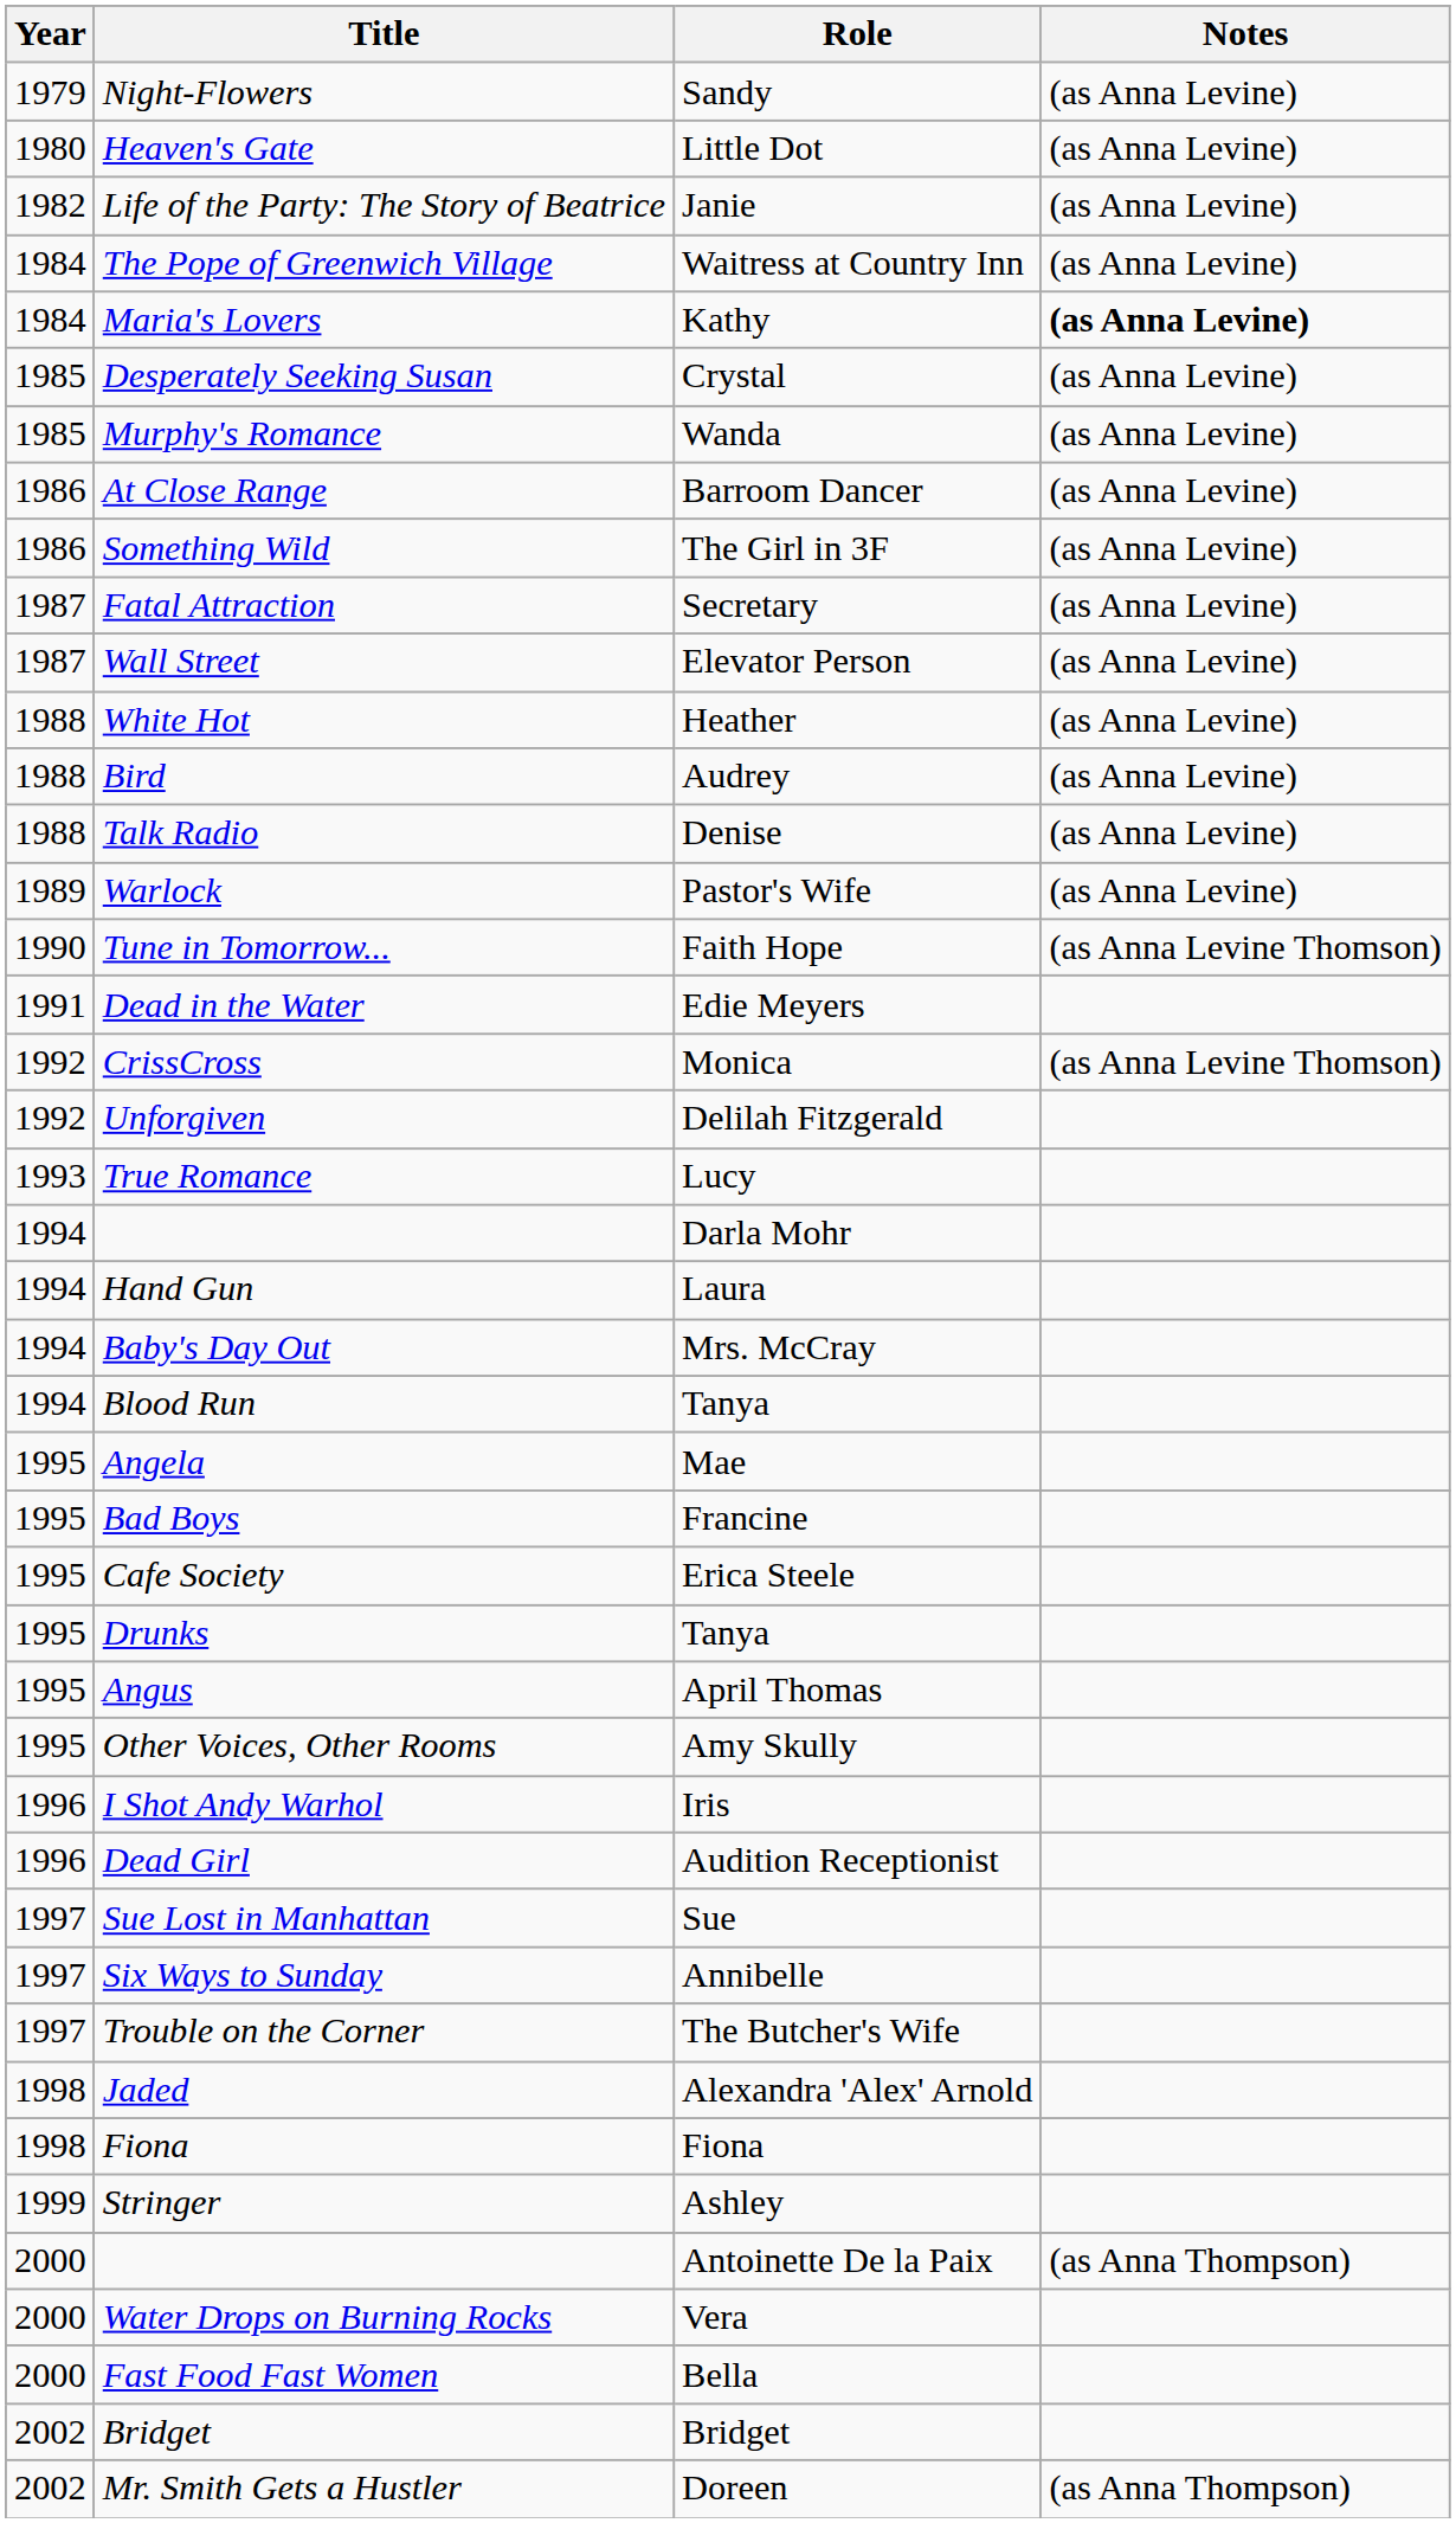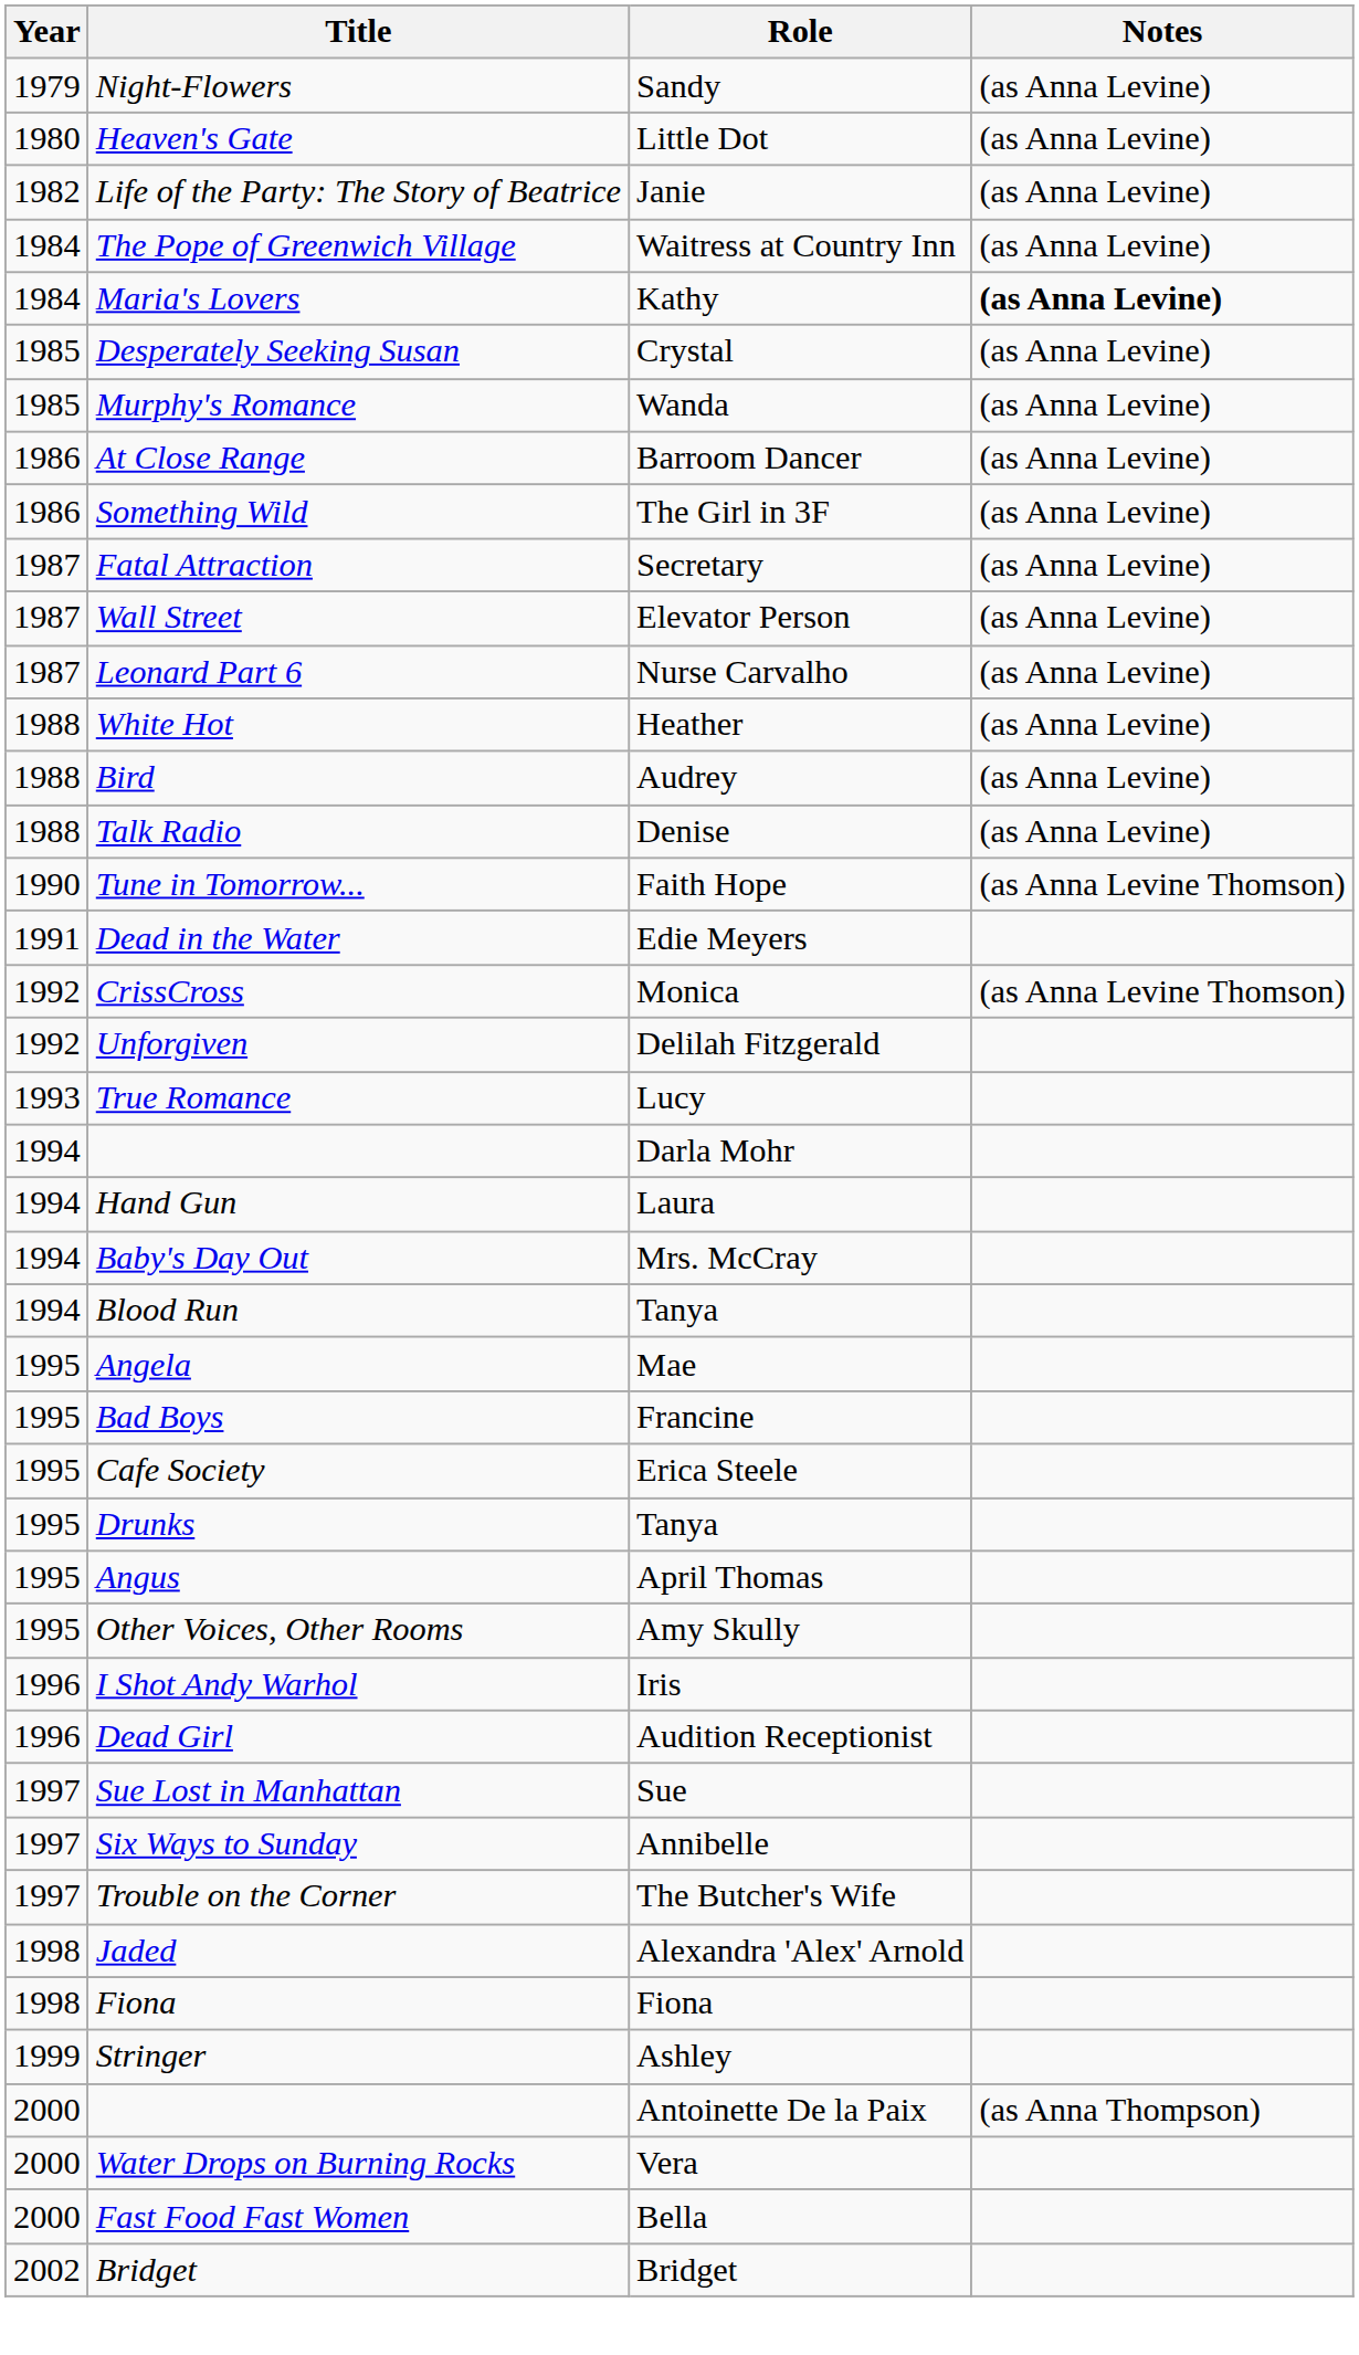 <table class="wikitable sortable">
 <tr>
 <th>Year</th>
 <th>Title</th>
 <th>Role</th>
 <th>Notes</th>
 </tr>
 <tr>
 <td>1979</td>
 <td><em>Night-Flowers</em></td>
 <td>Sandy</td>
 <td>(as Anna Levine)</td>
 </tr>
 <tr>
 <td>1980</td>
 <td><em><a href='#'>Heaven's Gate</a></em></td>
 <td>Little Dot</td>
 <td>(as Anna Levine)</td>
 </tr>
 <tr>
 <td>1982</td>
 <td><em>Life of the Party: The Story of Beatrice</em></td>
 <td>Janie</td>
 <td>(as Anna Levine)</td>
 </tr>
 <tr>
 <td>1984</td>
 <td><em><a href='#'>The Pope of Greenwich Village</a></em></td>
 <td>Waitress at Country Inn</td>
 <td>(as Anna Levine)</td>
 </tr>
 <tr>
 <td>1984</td>
 <td><em><a href='#'>Maria's Lovers</a></em></td>
 <td>Kathy</td>
 <td><strong>(as Anna Levine)</strong></td>
 </tr>
 <tr>
 <td>1985</td>
 <td><em><a href='#'>Desperately Seeking Susan</a></em></td>
 <td>Crystal</td>
 <td>(as Anna Levine)</td>
 </tr>
 <tr>
 <td>1985</td>
 <td><em><a href='#'>Murphy's Romance</a></em></td>
 <td>Wanda</td>
 <td>(as Anna Levine)</td>
 </tr>
 <tr>
 <td>1986</td>
 <td><em><a href='#'>At Close Range</a></em></td>
 <td>Barroom Dancer</td>
 <td>(as Anna Levine)</td>
 </tr>
 <tr>
 <td>1986</td>
 <td><em><a href='#'>Something Wild</a></em></td>
 <td>The Girl in 3F</td>
 <td>(as Anna Levine)</td>
 </tr>
 <tr>
 <td>1987</td>
 <td><em><a href='#'>Fatal Attraction</a></em></td>
 <td>Secretary</td>
 <td>(as Anna Levine)</td>
 </tr>
 <tr>
 <td>1987</td>
 <td><em><a href='#'>Wall Street</a></em></td>
 <td>Elevator Person</td>
 <td>(as Anna Levine)</td>
 </tr>
 <tr>
+<td>1987</td>
+<td><em><a href='#'>Leonard Part 6</a></em></td>
+<td>Nurse Carvalho</td>
+<td>(as Anna Levine)</td>
+</tr>
+<tr>
 <td>1988</td>
 <td><em><a href='#'>White Hot</a></em></td>
 <td>Heather</td>
 <td>(as Anna Levine)</td>
 </tr>
 <tr>
 <td>1988</td>
 <td><em><a href='#'>Bird</a></em></td>
 <td>Audrey</td>
 <td>(as Anna Levine)</td>
 </tr>
 <tr>
 <td>1988</td>
 <td><em><a href='#'>Talk Radio</a></em></td>
 <td>Denise</td>
-<td>(as Anna Levine)</td>
-</tr>
-<tr>
-<td>1989</td>
-<td><em><a href='#'>Warlock</a></em></td>
-<td>Pastor's Wife</td>
 <td>(as Anna Levine)</td>
 </tr>
 <tr>
 <td>1990</td>
 <td><em><a href='#'>Tune in Tomorrow...</a></em></td>
 <td>Faith Hope</td>
 <td>(as Anna Levine Thomson)</td>
 </tr>
 <tr>
 <td>1991</td>
 <td><em><a href='#'>Dead in the Water</a></em></td>
 <td>Edie Meyers</td>
 <td></td>
 </tr>
 <tr>
 <td>1992</td>
 <td><em><a href='#'>CrissCross</a></em></td>
 <td>Monica</td>
 <td>(as Anna Levine Thomson)</td>
 </tr>
 <tr>
 <td>1992</td>
 <td><em><a href='#'>Unforgiven</a></em></td>
 <td>Delilah Fitzgerald</td>
 <td></td>
 </tr>
 <tr>
 <td>1993</td>
 <td><em><a href='#'>True Romance</a></em></td>
 <td>Lucy</td>
 <td></td>
 </tr>
 <tr>
 <td>1994</td>
 <td><em></em></td>
 <td>Darla Mohr</td>
 <td></td>
 </tr>
 <tr>
 <td>1994</td>
 <td><em>Hand Gun</em></td>
 <td>Laura</td>
 <td></td>
 </tr>
 <tr>
 <td>1994</td>
 <td><em><a href='#'>Baby's Day Out</a></em></td>
 <td>Mrs. McCray</td>
 <td></td>
 </tr>
 <tr>
 <td>1994</td>
 <td><em>Blood Run</em></td>
 <td>Tanya</td>
 <td></td>
 </tr>
 <tr>
 <td>1995</td>
 <td><em><a href='#'>Angela</a></em></td>
 <td>Mae</td>
 <td></td>
 </tr>
 <tr>
 <td>1995</td>
 <td><em><a href='#'>Bad Boys</a></em></td>
 <td>Francine</td>
 <td></td>
 </tr>
 <tr>
 <td>1995</td>
 <td><em>Cafe Society</em></td>
 <td>Erica Steele</td>
 <td></td>
 </tr>
 <tr>
 <td>1995</td>
 <td><em><a href='#'>Drunks</a></em></td>
 <td>Tanya</td>
 <td></td>
 </tr>
 <tr>
 <td>1995</td>
 <td><em><a href='#'>Angus</a></em></td>
 <td>April Thomas</td>
 <td></td>
 </tr>
 <tr>
 <td>1995</td>
 <td><em>Other Voices, Other Rooms</em></td>
 <td>Amy Skully</td>
 <td></td>
 </tr>
 <tr>
 <td>1996</td>
 <td><em><a href='#'>I Shot Andy Warhol</a></em></td>
 <td>Iris</td>
 <td></td>
 </tr>
 <tr>
 <td>1996</td>
 <td><em><a href='#'>Dead Girl</a></em></td>
 <td>Audition Receptionist</td>
 <td></td>
 </tr>
 <tr>
 <td>1997</td>
 <td><em><a href='#'>Sue Lost in Manhattan</a></em></td>
 <td>Sue</td>
 <td></td>
 </tr>
 <tr>
 <td>1997</td>
 <td><em><a href='#'>Six Ways to Sunday</a></em></td>
 <td>Annibelle</td>
 <td></td>
 </tr>
 <tr>
 <td>1997</td>
 <td><em>Trouble on the Corner</em></td>
 <td>The Butcher's Wife</td>
 <td></td>
 </tr>
 <tr>
 <td>1998</td>
 <td><em><a href='#'>Jaded</a></em></td>
 <td>Alexandra 'Alex' Arnold</td>
 <td></td>
 </tr>
 <tr>
 <td>1998</td>
 <td><em>Fiona</em></td>
 <td>Fiona</td>
 <td></td>
 </tr>
 <tr>
 <td>1999</td>
 <td><em>Stringer</em></td>
 <td>Ashley</td>
 <td></td>
 </tr>
 <tr>
 <td>2000</td>
 <td><em></em></td>
 <td>Antoinette De la Paix</td>
 <td>(as Anna Thompson)</td>
 </tr>
 <tr>
 <td>2000</td>
 <td><em><a href='#'>Water Drops on Burning Rocks</a></em></td>
 <td>Vera</td>
 <td></td>
 </tr>
 <tr>
 <td>2000</td>
 <td><em><a href='#'>Fast Food Fast Women</a></em></td>
 <td>Bella</td>
 <td></td>
 </tr>
 <tr>
 <td>2002</td>
 <td><em>Bridget</em></td>
 <td>Bridget</td>
 <td></td>
 </tr>
-<tr>
-<td>2002</td>
-<td><em>Mr. Smith Gets a Hustler</em></td>
-<td>Doreen</td>
-<td>(as Anna Thompson)</td>
-</tr>
 </table>
